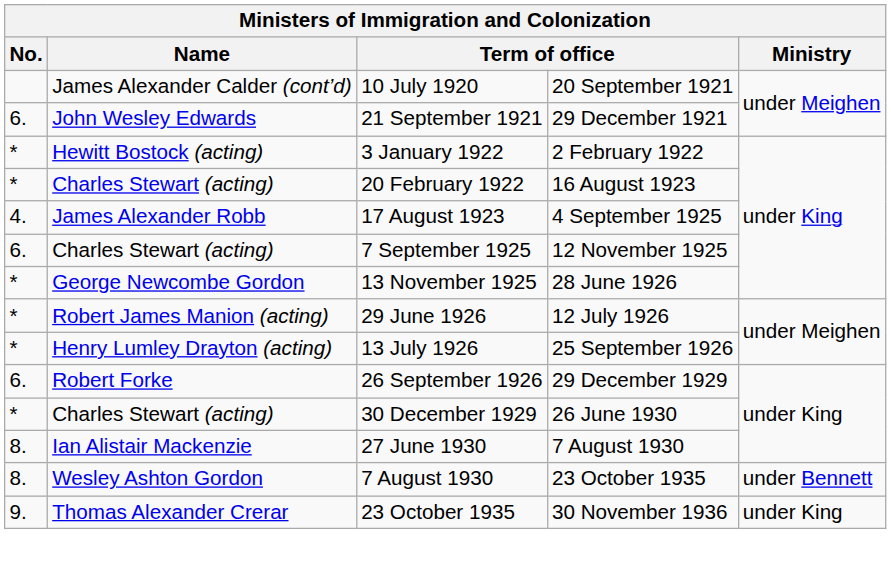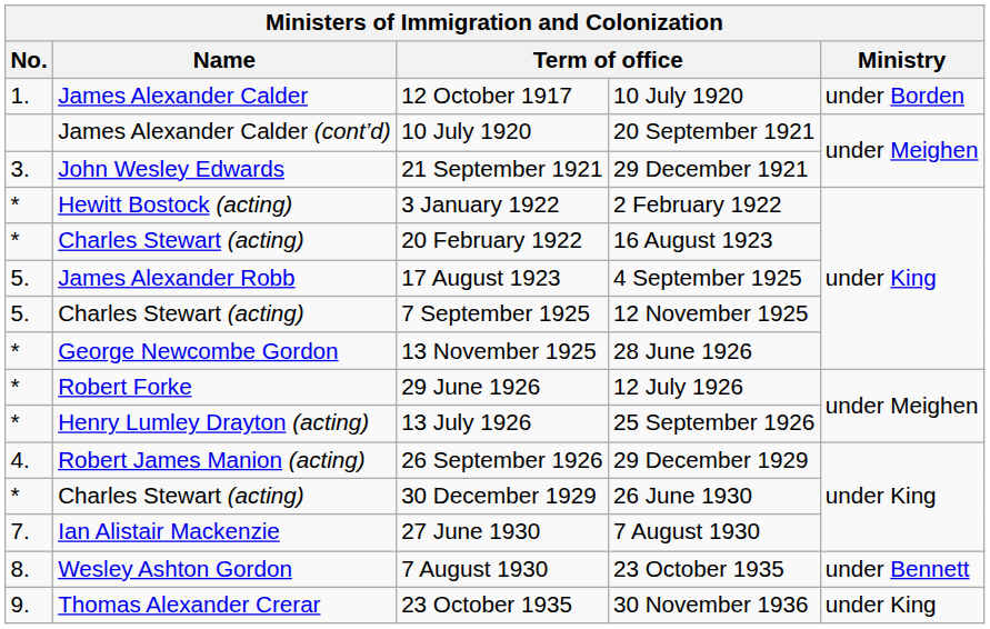 <table class="wikitable">
 <tr>
 <th colspan="5">Ministers of Immigration and Colonization</th>
 </tr>
 <tr>
 <th>No.</th>
 <th>Name</th>
 <th colspan="2">Term of office</th>
 <th>Ministry</th>
 </tr>
 <tr>
+<td>1.</td>
+<td><a href='#'>James Alexander Calder</a></td>
+<td>12 October 1917</td>
+<td>10 July 1920</td>
+<td>under <a href='#'>Borden</a></td>
+</tr>
+<tr>
 <td></td>
 <td>James Alexander Calder <em>(cont’d)</em></td>
 <td>10 July 1920</td>
 <td>20 September 1921</td>
 <td rowspan="2">under <a href='#'>Meighen</a></td>
 </tr>
 <tr>
-<td>6.</td>
+<td>3.</td>
 <td><a href='#'>John Wesley Edwards</a></td>
 <td>21 September 1921</td>
 <td>29 December 1921</td>
 </tr>
 <tr>
 <td>*</td>
 <td><a href='#'>Hewitt Bostock</a> <em>(acting)</em></td>
 <td>3 January 1922</td>
 <td>2 February 1922</td>
 <td rowspan="5">under <a href='#'>King</a></td>
 </tr>
 <tr>
 <td>*</td>
 <td><a href='#'>Charles Stewart</a> <em>(acting)</em></td>
 <td>20 February 1922</td>
 <td>16 August 1923</td>
 </tr>
 <tr>
-<td>4.</td>
+<td>5.</td>
 <td><a href='#'>James Alexander Robb</a></td>
 <td>17 August 1923</td>
 <td>4 September 1925</td>
 </tr>
 <tr>
-<td>6.</td>
+<td>5.</td>
 <td>Charles Stewart <em>(acting)</em></td>
 <td>7 September 1925</td>
 <td>12 November 1925</td>
 </tr>
 <tr>
 <td>*</td>
 <td><a href='#'>George Newcombe Gordon</a></td>
 <td>13 November 1925</td>
 <td>28 June 1926</td>
 </tr>
 <tr>
 <td>*</td>
-<td><a href='#'>Robert James Manion</a> <em>(acting)</em></td>
+<td><a href='#'>Robert Forke</a></td>
 <td>29 June 1926</td>
 <td>12 July 1926</td>
 <td rowspan="2">under Meighen</td>
 </tr>
 <tr>
 <td>*</td>
 <td><a href='#'>Henry Lumley Drayton</a> <em>(acting)</em></td>
 <td>13 July 1926</td>
 <td>25 September 1926</td>
 </tr>
 <tr>
-<td>6.</td>
-<td><a href='#'>Robert Forke</a></td>
+<td>4.</td>
+<td><a href='#'>Robert James Manion</a> <em>(acting)</em></td>
 <td>26 September 1926</td>
 <td>29 December 1929</td>
 <td rowspan="3">under King</td>
 </tr>
 <tr>
 <td>*</td>
 <td>Charles Stewart <em>(acting)</em></td>
 <td>30 December 1929</td>
 <td>26 June 1930</td>
 </tr>
 <tr>
-<td>8.</td>
+<td>7.</td>
 <td><a href='#'>Ian Alistair Mackenzie</a></td>
 <td>27 June 1930</td>
 <td>7 August 1930</td>
 </tr>
 <tr>
 <td>8.</td>
 <td><a href='#'>Wesley Ashton Gordon</a></td>
 <td>7 August 1930</td>
 <td>23 October 1935</td>
 <td>under <a href='#'>Bennett</a></td>
 </tr>
 <tr>
 <td>9.</td>
 <td><a href='#'>Thomas Alexander Crerar</a></td>
 <td>23 October 1935</td>
 <td>30 November 1936</td>
 <td>under King</td>
 </tr>
 </table>
